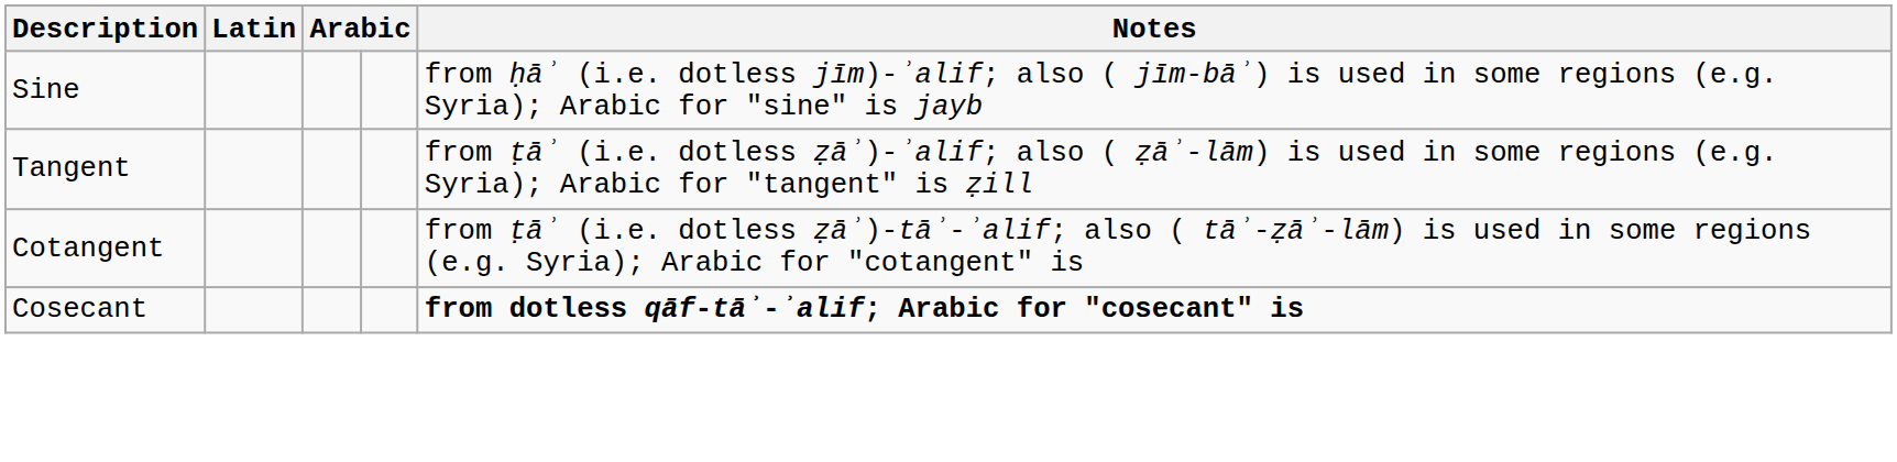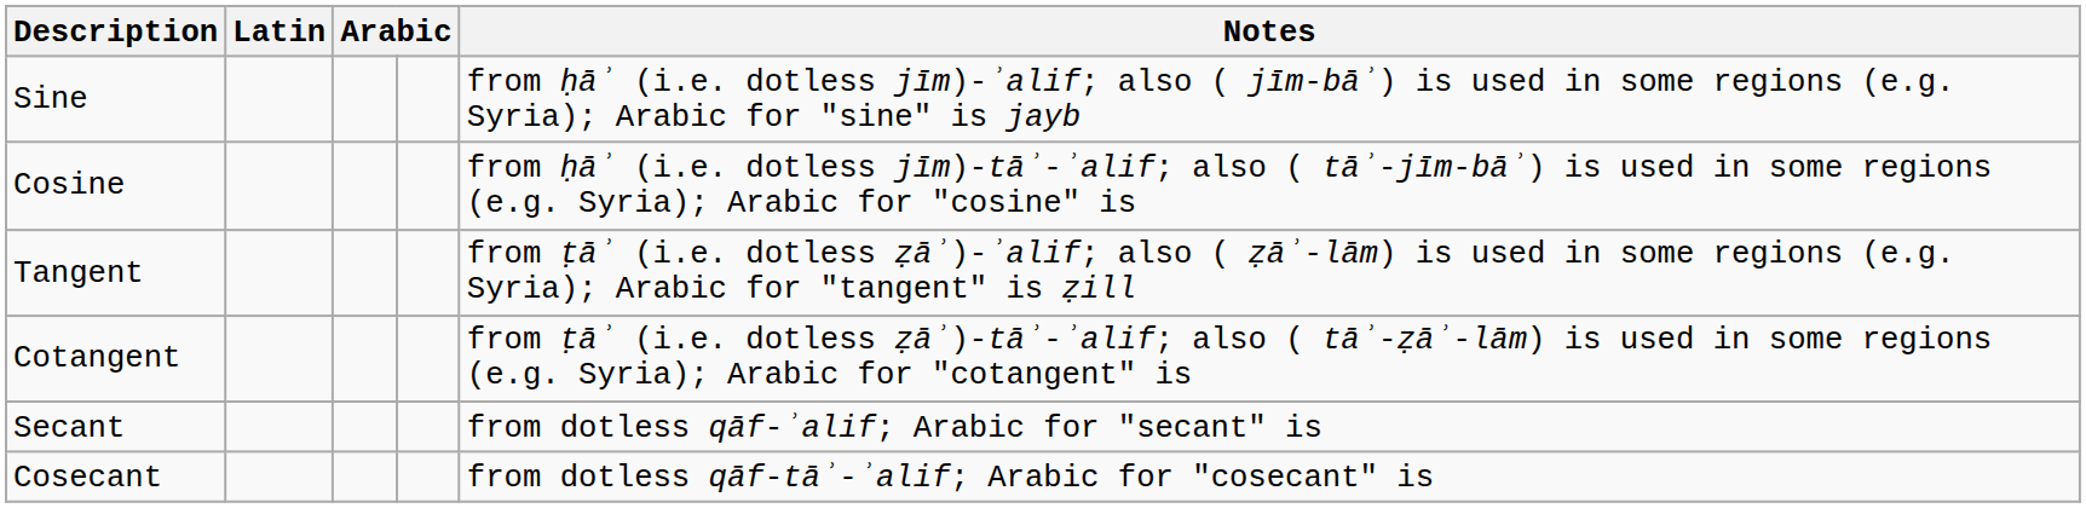 <table class="wikitable">
 <tr>
 <th>Description</th>
 <th>Latin</th>
 <th colspan=2>Arabic</th>
 <th>Notes</th>
 </tr>
 <tr>
 <td>Sine</td>
 <td></td>
 <td></td>
 <td></td>
 <td>from  <em>ḥāʾ</em> (i.e. dotless  <em>jīm</em>)-<em>ʾalif</em>; also  ( <em>jīm</em>-<em>bāʾ</em>) is used in some regions (e.g. Syria); Arabic for "sine" is  <em>jayb</em></td>
+</tr>
+<tr>
+<td>Cosine</td>
+<td></td>
+<td></td>
+<td></td>
+<td>from  <em>ḥāʾ</em> (i.e. dotless  <em>jīm</em>)-<em>tāʾ</em>-<em>ʾalif</em>; also  ( <em>tāʾ</em>-<em>jīm</em>-<em>bāʾ</em>) is used in some regions (e.g. Syria); Arabic for "cosine" is </td>
 </tr>
 <tr>
 <td>Tangent</td>
 <td></td>
 <td></td>
 <td></td>
 <td>from  <em>ṭāʾ</em> (i.e. dotless  <em>ẓāʾ</em>)-<em>ʾalif</em>; also  ( <em>ẓāʾ</em>-<em>lām</em>) is used in some regions (e.g. Syria); Arabic for "tangent" is  <em>ẓill</em></td>
 </tr>
 <tr>
 <td>Cotangent</td>
 <td></td>
 <td></td>
 <td></td>
 <td>from  <em>ṭāʾ</em> (i.e. dotless  <em>ẓāʾ</em>)-<em>tāʾ</em>-<em>ʾalif</em>; also  ( <em>tāʾ</em>-<em>ẓāʾ</em>-<em>lām</em>) is used in some regions (e.g. Syria); Arabic for "cotangent" is </td>
 </tr>
 <tr>
+<td>Secant</td>
+<td></td>
+<td></td>
+<td></td>
+<td>from  dotless  <em>qāf</em>-<em>ʾalif</em>; Arabic for "secant" is </td>
+</tr>
+<tr>
 <td>Cosecant</td>
 <td></td>
 <td></td>
 <td></td>
-<td><strong>from  dotless  <em>qāf</em>-<em>tāʾ</em>-<em>ʾalif</em>; Arabic for "cosecant" is </strong></td>
+<td>from  dotless  <em>qāf</em>-<em>tāʾ</em>-<em>ʾalif</em>; Arabic for "cosecant" is </td>
 </tr>
 </table>
